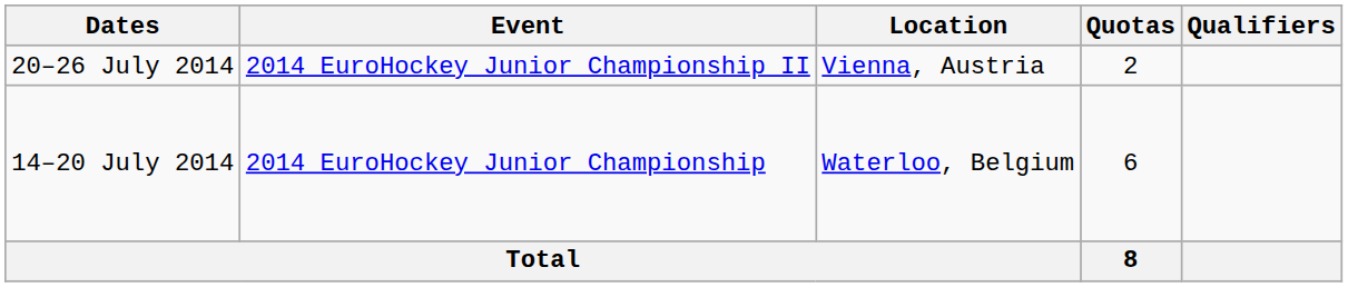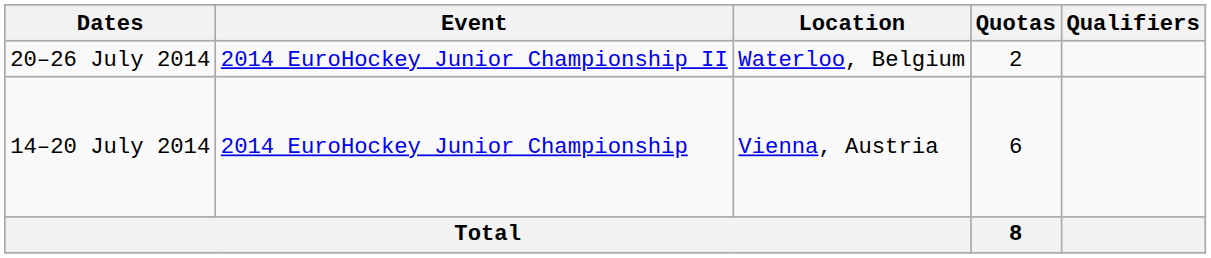 <table class="wikitable">
 <tr>
 <th>Dates</th>
 <th>Event</th>
 <th>Location</th>
 <th>Quotas</th>
 <th>Qualifiers</th>
 </tr>
 <tr>
 <td>20–26 July 2014</td>
 <td><a href='#'>2014 EuroHockey Junior Championship II</a></td>
-<td><a href='#'>Vienna</a>, Austria</td>
+<td><a href='#'>Waterloo</a>, Belgium</td>
 <td align=center>2</td>
 <td><br></td>
 </tr>
 <tr>
 <td>14–20 July 2014</td>
 <td><a href='#'>2014 EuroHockey Junior Championship</a></td>
-<td><a href='#'>Waterloo</a>, Belgium</td>
+<td><a href='#'>Vienna</a>, Austria</td>
 <td align=center>6</td>
 <td><br><br><br><br><br></td>
 </tr>
 <tr>
 <th colspan=3>Total</th>
 <th>8</th>
 <th></th>
 </tr>
 </table>
